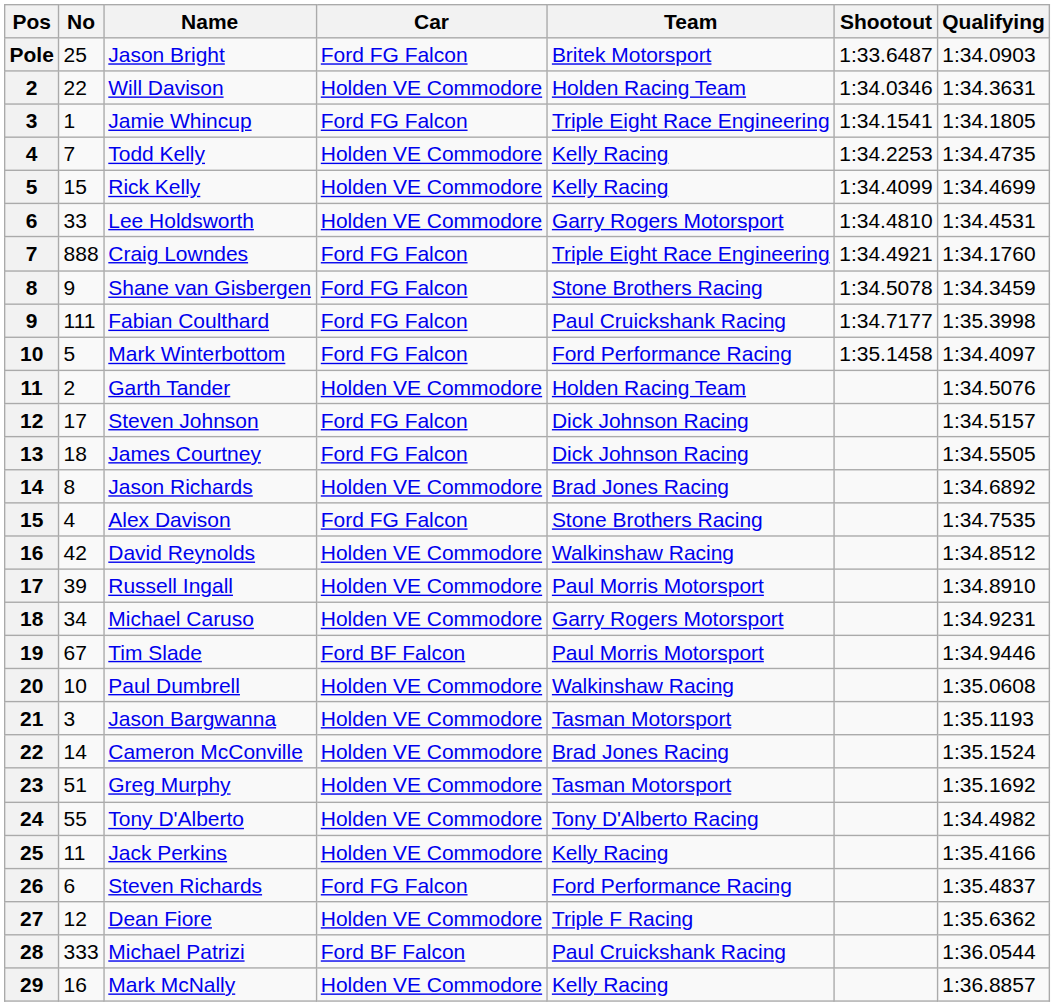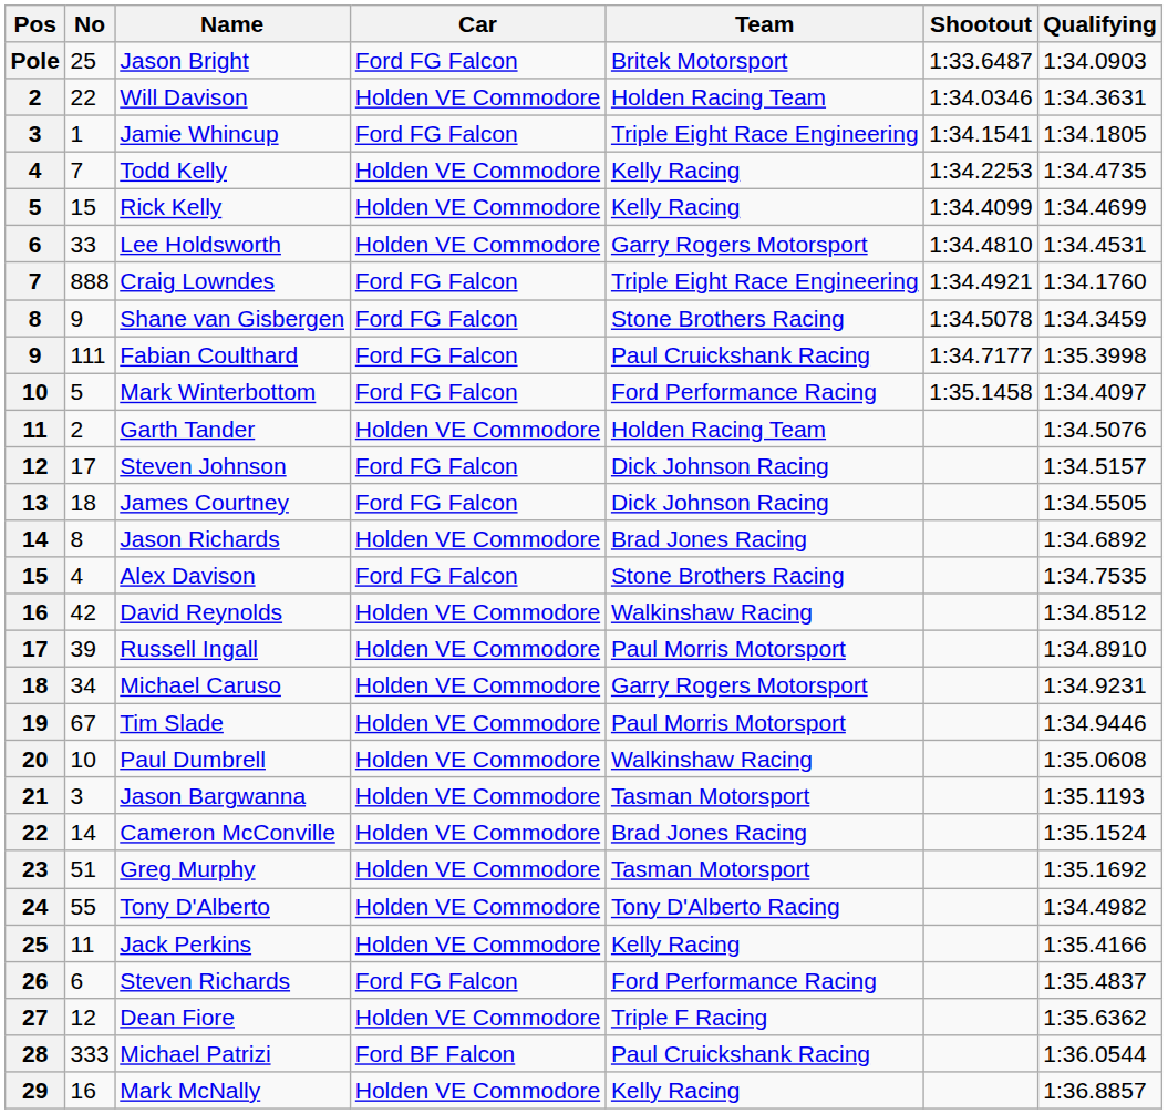 <table class="wikitable" style="font-size: 95%;">
 <tr>
 <th>Pos</th>
 <th>No</th>
 <th>Name</th>
 <th>Car</th>
 <th>Team</th>
 <th>Shootout</th>
 <th>Qualifying</th>
 </tr>
 <tr>
 <th>Pole</th>
 <td>25</td>
 <td><a href='#'>Jason Bright</a></td>
 <td><a href='#'>Ford FG Falcon</a></td>
 <td><a href='#'>Britek Motorsport</a></td>
 <td>1:33.6487</td>
 <td>1:34.0903</td>
 </tr>
 <tr>
 <th>2</th>
 <td>22</td>
 <td><a href='#'>Will Davison</a></td>
 <td><a href='#'>Holden VE Commodore</a></td>
 <td><a href='#'>Holden Racing Team</a></td>
 <td>1:34.0346</td>
 <td>1:34.3631</td>
 </tr>
 <tr>
 <th>3</th>
 <td>1</td>
 <td><a href='#'>Jamie Whincup</a></td>
 <td><a href='#'>Ford FG Falcon</a></td>
 <td><a href='#'>Triple Eight Race Engineering</a></td>
 <td>1:34.1541</td>
 <td>1:34.1805</td>
 </tr>
 <tr>
 <th>4</th>
 <td>7</td>
 <td><a href='#'>Todd Kelly</a></td>
 <td><a href='#'>Holden VE Commodore</a></td>
 <td><a href='#'>Kelly Racing</a></td>
 <td>1:34.2253</td>
 <td>1:34.4735</td>
 </tr>
 <tr>
 <th>5</th>
 <td>15</td>
 <td><a href='#'>Rick Kelly</a></td>
 <td><a href='#'>Holden VE Commodore</a></td>
 <td><a href='#'>Kelly Racing</a></td>
 <td>1:34.4099</td>
 <td>1:34.4699</td>
 </tr>
 <tr>
 <th>6</th>
 <td>33</td>
 <td><a href='#'>Lee Holdsworth</a></td>
 <td><a href='#'>Holden VE Commodore</a></td>
 <td><a href='#'>Garry Rogers Motorsport</a></td>
 <td>1:34.4810</td>
 <td>1:34.4531</td>
 </tr>
 <tr>
 <th>7</th>
 <td>888</td>
 <td><a href='#'>Craig Lowndes</a></td>
 <td><a href='#'>Ford FG Falcon</a></td>
 <td><a href='#'>Triple Eight Race Engineering</a></td>
 <td>1:34.4921</td>
 <td>1:34.1760</td>
 </tr>
 <tr>
 <th>8</th>
 <td>9</td>
 <td><a href='#'>Shane van Gisbergen</a></td>
 <td><a href='#'>Ford FG Falcon</a></td>
 <td><a href='#'>Stone Brothers Racing</a></td>
 <td>1:34.5078</td>
 <td>1:34.3459</td>
 </tr>
 <tr>
 <th>9</th>
 <td>111</td>
 <td><a href='#'>Fabian Coulthard</a></td>
 <td><a href='#'>Ford FG Falcon</a></td>
 <td><a href='#'>Paul Cruickshank Racing</a></td>
 <td>1:34.7177</td>
 <td>1:35.3998</td>
 </tr>
 <tr>
 <th>10</th>
 <td>5</td>
 <td><a href='#'>Mark Winterbottom</a></td>
 <td><a href='#'>Ford FG Falcon</a></td>
 <td><a href='#'>Ford Performance Racing</a></td>
 <td>1:35.1458</td>
 <td>1:34.4097</td>
 </tr>
 <tr>
 <th>11</th>
 <td>2</td>
 <td><a href='#'>Garth Tander</a></td>
 <td><a href='#'>Holden VE Commodore</a></td>
 <td><a href='#'>Holden Racing Team</a></td>
 <td></td>
 <td>1:34.5076</td>
 </tr>
 <tr>
 <th>12</th>
 <td>17</td>
 <td><a href='#'>Steven Johnson</a></td>
 <td><a href='#'>Ford FG Falcon</a></td>
 <td><a href='#'>Dick Johnson Racing</a></td>
 <td></td>
 <td>1:34.5157</td>
 </tr>
 <tr>
 <th>13</th>
 <td>18</td>
 <td><a href='#'>James Courtney</a></td>
 <td><a href='#'>Ford FG Falcon</a></td>
 <td><a href='#'>Dick Johnson Racing</a></td>
 <td></td>
 <td>1:34.5505</td>
 </tr>
 <tr>
 <th>14</th>
 <td>8</td>
 <td><a href='#'>Jason Richards</a></td>
 <td><a href='#'>Holden VE Commodore</a></td>
 <td><a href='#'>Brad Jones Racing</a></td>
 <td></td>
 <td>1:34.6892</td>
 </tr>
 <tr>
 <th>15</th>
 <td>4</td>
 <td><a href='#'>Alex Davison</a></td>
 <td><a href='#'>Ford FG Falcon</a></td>
 <td><a href='#'>Stone Brothers Racing</a></td>
 <td></td>
 <td>1:34.7535</td>
 </tr>
 <tr>
 <th>16</th>
 <td>42</td>
 <td><a href='#'>David Reynolds</a></td>
 <td><a href='#'>Holden VE Commodore</a></td>
 <td><a href='#'>Walkinshaw Racing</a></td>
 <td></td>
 <td>1:34.8512</td>
 </tr>
 <tr>
 <th>17</th>
 <td>39</td>
 <td><a href='#'>Russell Ingall</a></td>
 <td><a href='#'>Holden VE Commodore</a></td>
 <td><a href='#'>Paul Morris Motorsport</a></td>
 <td></td>
 <td>1:34.8910</td>
 </tr>
 <tr>
 <th>18</th>
 <td>34</td>
 <td><a href='#'>Michael Caruso</a></td>
 <td><a href='#'>Holden VE Commodore</a></td>
 <td><a href='#'>Garry Rogers Motorsport</a></td>
 <td></td>
 <td>1:34.9231</td>
 </tr>
 <tr>
 <th>19</th>
 <td>67</td>
 <td><a href='#'>Tim Slade</a></td>
-<td><a href='#'>Ford BF Falcon</a></td>
+<td><a href='#'>Holden VE Commodore</a></td>
 <td><a href='#'>Paul Morris Motorsport</a></td>
 <td></td>
 <td>1:34.9446</td>
 </tr>
 <tr>
 <th>20</th>
 <td>10</td>
 <td><a href='#'>Paul Dumbrell</a></td>
 <td><a href='#'>Holden VE Commodore</a></td>
 <td><a href='#'>Walkinshaw Racing</a></td>
 <td></td>
 <td>1:35.0608</td>
 </tr>
 <tr>
 <th>21</th>
 <td>3</td>
 <td><a href='#'>Jason Bargwanna</a></td>
 <td><a href='#'>Holden VE Commodore</a></td>
 <td><a href='#'>Tasman Motorsport</a></td>
 <td></td>
 <td>1:35.1193</td>
 </tr>
 <tr>
 <th>22</th>
 <td>14</td>
 <td><a href='#'>Cameron McConville</a></td>
 <td><a href='#'>Holden VE Commodore</a></td>
 <td><a href='#'>Brad Jones Racing</a></td>
 <td></td>
 <td>1:35.1524</td>
 </tr>
 <tr>
 <th>23</th>
 <td>51</td>
 <td><a href='#'>Greg Murphy</a></td>
 <td><a href='#'>Holden VE Commodore</a></td>
 <td><a href='#'>Tasman Motorsport</a></td>
 <td></td>
 <td>1:35.1692</td>
 </tr>
 <tr>
 <th>24</th>
 <td>55</td>
 <td><a href='#'>Tony D'Alberto</a></td>
 <td><a href='#'>Holden VE Commodore</a></td>
 <td><a href='#'>Tony D'Alberto Racing</a></td>
 <td></td>
 <td>1:34.4982</td>
 </tr>
 <tr>
 <th>25</th>
 <td>11</td>
 <td><a href='#'>Jack Perkins</a></td>
 <td><a href='#'>Holden VE Commodore</a></td>
 <td><a href='#'>Kelly Racing</a></td>
 <td></td>
 <td>1:35.4166</td>
 </tr>
 <tr>
 <th>26</th>
 <td>6</td>
 <td><a href='#'>Steven Richards</a></td>
 <td><a href='#'>Ford FG Falcon</a></td>
 <td><a href='#'>Ford Performance Racing</a></td>
 <td></td>
 <td>1:35.4837</td>
 </tr>
 <tr>
 <th>27</th>
 <td>12</td>
 <td><a href='#'>Dean Fiore</a></td>
 <td><a href='#'>Holden VE Commodore</a></td>
 <td><a href='#'>Triple F Racing</a></td>
 <td></td>
 <td>1:35.6362</td>
 </tr>
 <tr>
 <th>28</th>
 <td>333</td>
 <td><a href='#'>Michael Patrizi</a></td>
 <td><a href='#'>Ford BF Falcon</a></td>
 <td><a href='#'>Paul Cruickshank Racing</a></td>
 <td></td>
 <td>1:36.0544</td>
 </tr>
 <tr>
 <th>29</th>
 <td>16</td>
 <td><a href='#'>Mark McNally</a></td>
 <td><a href='#'>Holden VE Commodore</a></td>
 <td><a href='#'>Kelly Racing</a></td>
 <td></td>
 <td>1:36.8857</td>
 </tr>
 </table>
